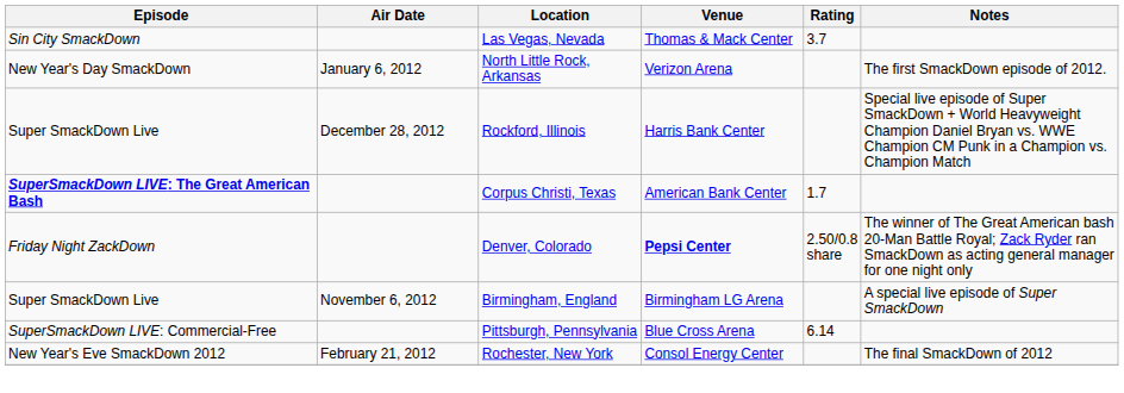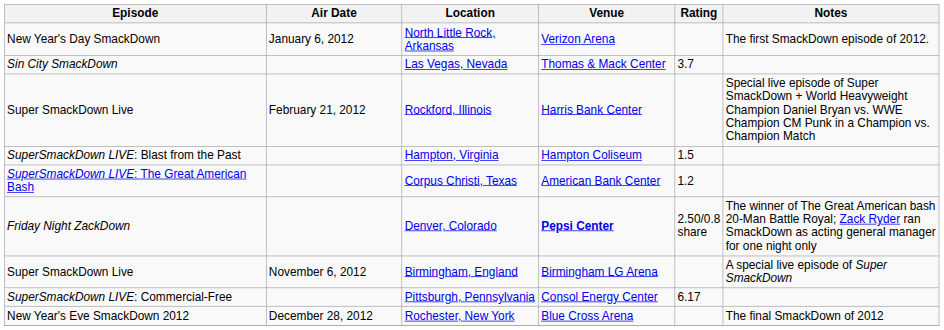 <table class="wikitable plainrowheaders sortable" style="width:100%;">
 <tr>
 <th style="width:29%;">Episode</th>
 <th style="width:15%;">Air Date</th>
 <th style="width:15%;">Location</th>
 <th style="width:15%;">Venue</th>
 <th style="width:2%;">Rating</th>
 <th style="width:99%;">Notes</th>
 </tr>
 <tr>
+<td>New Year's Day SmackDown</td>
+<td>January 6, 2012</td>
+<td><a href='#'>North Little Rock, Arkansas</a></td>
+<td><a href='#'>Verizon Arena</a></td>
+<td></td>
+<td>The first SmackDown episode of 2012.</td>
+</tr>
+<tr>
 <td><em>Sin City SmackDown</em></td>
 <td></td>
 <td><a href='#'>Las Vegas, Nevada</a></td>
 <td><a href='#'>Thomas & Mack Center</a></td>
 <td>3.7</td>
 <td></td>
 </tr>
 <tr>
-<td>New Year's Day SmackDown</td>
-<td>January 6, 2012</td>
-<td><a href='#'>North Little Rock, Arkansas</a></td>
-<td><a href='#'>Verizon Arena</a></td>
-<td></td>
-<td>The first SmackDown episode of 2012.</td>
-</tr>
-<tr>
 <td>Super SmackDown Live</td>
-<td>December 28, 2012</td>
+<td>February 21, 2012</td>
 <td><a href='#'>Rockford, Illinois</a></td>
 <td><a href='#'>Harris Bank Center</a></td>
 <td></td>
 <td>Special live episode of Super SmackDown + World Heavyweight Champion Daniel Bryan vs. WWE Champion CM Punk in a Champion vs. Champion Match</td>
 </tr>
 <tr>
-<td><strong><a href='#'><em>SuperSmackDown LIVE</em>: The Great American Bash</a></strong></td>
+<td><em>SuperSmackDown LIVE</em>: Blast from the Past</td>
+<td></td>
+<td><a href='#'>Hampton, Virginia</a></td>
+<td><a href='#'>Hampton Coliseum</a></td>
+<td>1.5</td>
+<td></td>
+</tr>
+<tr>
+<td><a href='#'><em>SuperSmackDown LIVE</em>: The Great American Bash</a></td>
 <td></td>
 <td><a href='#'>Corpus Christi, Texas</a></td>
 <td><a href='#'>American Bank Center</a></td>
-<td>1.7</td>
+<td>1.2</td>
 <td></td>
 </tr>
 <tr>
 <td><em>Friday Night ZackDown</em></td>
 <td></td>
 <td><a href='#'>Denver, Colorado</a></td>
 <td><strong><a href='#'>Pepsi Center</a></strong></td>
 <td>2.50/0.8 share</td>
 <td>The winner of The Great American bash 20-Man Battle Royal; <a href='#'>Zack Ryder</a> ran SmackDown as acting general manager for one night only</td>
 </tr>
 <tr>
 <td>Super SmackDown Live</td>
 <td>November 6, 2012</td>
 <td><a href='#'>Birmingham, England</a></td>
 <td><a href='#'>Birmingham LG Arena</a></td>
 <td></td>
 <td>A special live episode of <em>Super SmackDown</em></td>
 </tr>
 <tr>
 <td><em>SuperSmackDown LIVE</em>: Commercial-Free</td>
 <td></td>
 <td><a href='#'>Pittsburgh, Pennsylvania</a></td>
-<td><a href='#'>Blue Cross Arena</a></td>
-<td>6.14</td>
+<td><a href='#'>Consol Energy Center</a></td>
+<td>6.17</td>
 <td></td>
 </tr>
 <tr>
 <td>New Year's Eve SmackDown 2012</td>
-<td>February 21, 2012</td>
+<td>December 28, 2012</td>
 <td><a href='#'>Rochester, New York</a></td>
-<td><a href='#'>Consol Energy Center</a></td>
+<td><a href='#'>Blue Cross Arena</a></td>
 <td></td>
 <td>The final SmackDown of 2012</td>
 </tr>
 <tr>
 </tr>
 </table>
